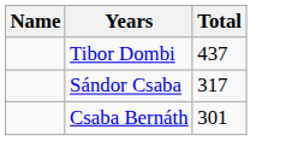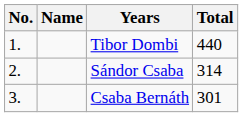 <table class="wikitable">
 <tr>
+<th>No.</th>
 <th>Name</th>
 <th>Years</th>
 <th>Total</th>
 </tr>
 <tr>
+<td>1.</td>
 <td></td>
 <td><a href='#'>Tibor Dombi</a></td>
-<td>437</td>
+<td>440</td>
 </tr>
 <tr>
+<td>2.</td>
 <td></td>
 <td><a href='#'>Sándor Csaba</a></td>
-<td>317</td>
+<td>314</td>
 </tr>
 <tr>
+<td>3.</td>
 <td></td>
 <td><a href='#'>Csaba Bernáth</a></td>
 <td>301</td>
 </tr>
 </table>
